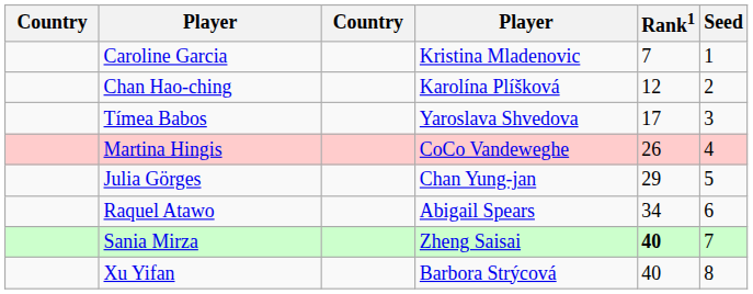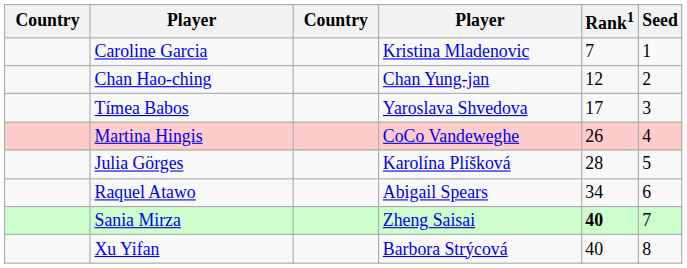 <table class="sortable wikitable">
 <tr>
 <th width="70">Country</th>
 <th width="175">Player</th>
 <th width="70">Country</th>
 <th width="175">Player</th>
 <th>Rank<sup>1</sup></th>
 <th>Seed</th>
 </tr>
 <tr>
 <td></td>
 <td><a href='#'>Caroline Garcia</a></td>
 <td></td>
 <td><a href='#'>Kristina Mladenovic</a></td>
 <td>7</td>
 <td>1</td>
 </tr>
 <tr>
 <td></td>
 <td><a href='#'>Chan Hao-ching</a></td>
 <td></td>
-<td><a href='#'>Karolína Plíšková</a></td>
+<td><a href='#'>Chan Yung-jan</a></td>
 <td>12</td>
 <td>2</td>
 </tr>
 <tr>
 <td></td>
 <td><a href='#'>Tímea Babos</a></td>
 <td></td>
 <td><a href='#'>Yaroslava Shvedova</a></td>
 <td>17</td>
 <td>3</td>
 </tr>
 <tr style="background:#fcc;">
 <td></td>
 <td><a href='#'>Martina Hingis</a></td>
 <td></td>
 <td><a href='#'>CoCo Vandeweghe</a></td>
 <td>26</td>
 <td>4</td>
 </tr>
 <tr>
 <td></td>
 <td><a href='#'>Julia Görges</a></td>
 <td></td>
-<td><a href='#'>Chan Yung-jan</a></td>
-<td>29</td>
+<td><a href='#'>Karolína Plíšková</a></td>
+<td>28</td>
 <td>5</td>
 </tr>
 <tr>
 <td></td>
 <td><a href='#'>Raquel Atawo</a></td>
 <td></td>
 <td><a href='#'>Abigail Spears</a></td>
 <td>34</td>
 <td>6</td>
 </tr>
 <tr style="background:#cfc;">
 <td></td>
 <td><a href='#'>Sania Mirza</a></td>
 <td></td>
 <td><a href='#'>Zheng Saisai</a></td>
 <td><strong>40</strong></td>
 <td>7</td>
 </tr>
 <tr>
 <td></td>
 <td><a href='#'>Xu Yifan</a></td>
 <td></td>
 <td><a href='#'>Barbora Strýcová</a></td>
 <td>40</td>
 <td>8</td>
 </tr>
 </table>
